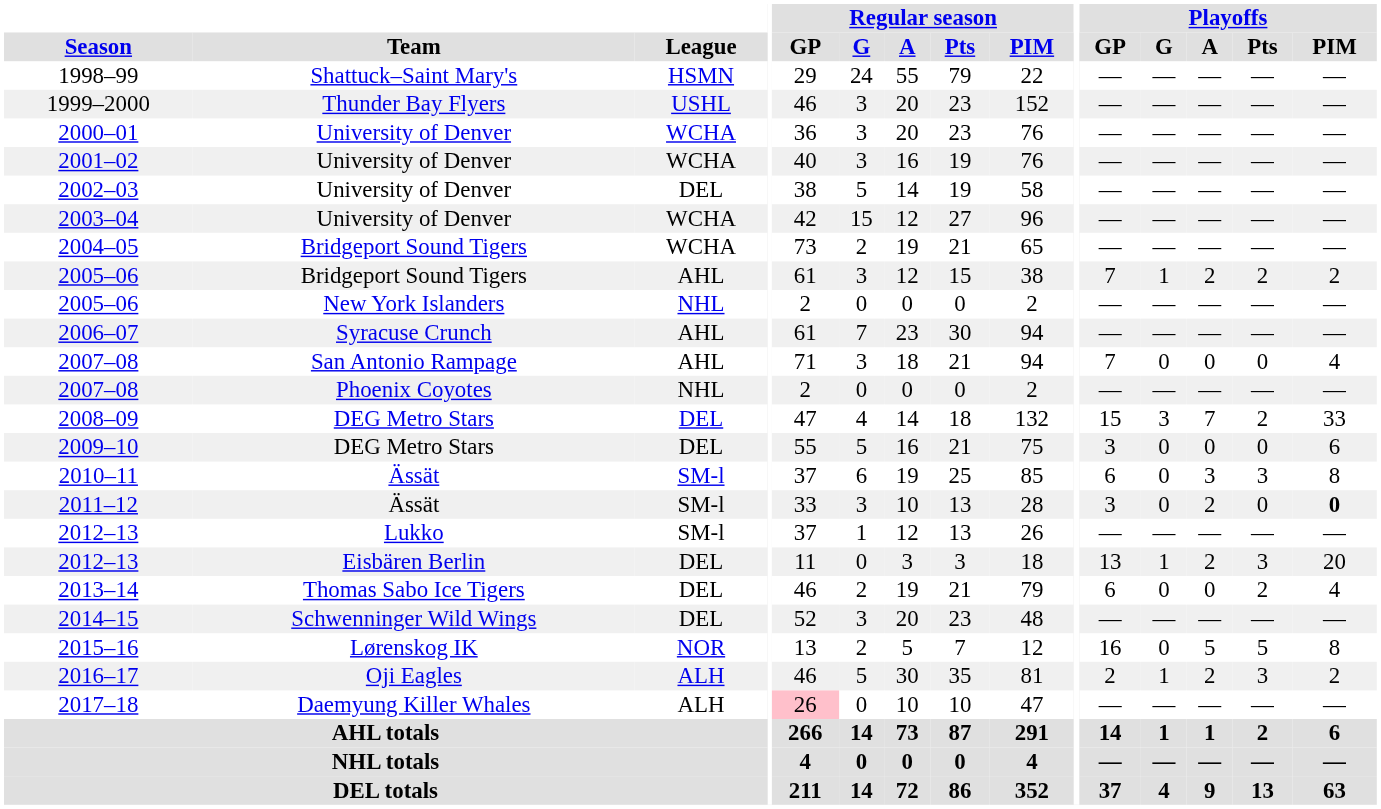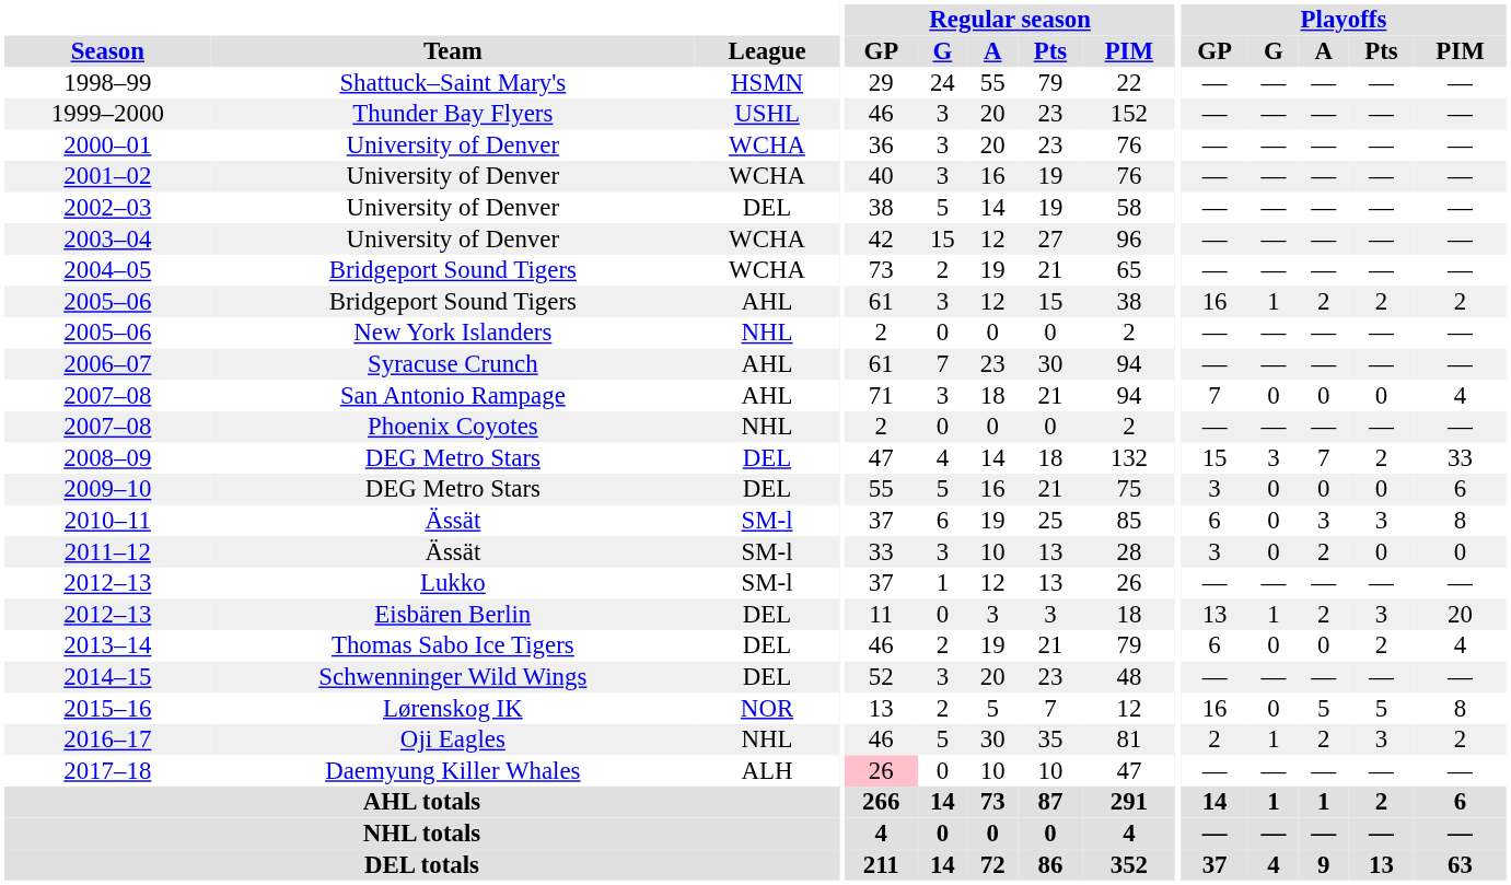 <table border="0" cellpadding="1" cellspacing="0" style="text-align:center; width:60em">
 <tr bgcolor="#e0e0e0">
 <th colspan="3" bgcolor="#ffffff"></th>
 <th rowspan="99" bgcolor="#ffffff"></th>
 <th colspan="5"><a href='#'>Regular season</a></th>
 <th rowspan="99" bgcolor="#ffffff"></th>
 <th colspan="5"><a href='#'>Playoffs</a></th>
 </tr>
 <tr bgcolor="#e0e0e0">
 <th><a href='#'>Season</a></th>
 <th>Team</th>
 <th>League</th>
 <th>GP</th>
 <th><a href='#'>G</a></th>
 <th><a href='#'>A</a></th>
 <th><a href='#'>Pts</a></th>
 <th><a href='#'>PIM</a></th>
 <th>GP</th>
 <th>G</th>
 <th>A</th>
 <th>Pts</th>
 <th>PIM</th>
 </tr>
 <tr>
 <td>1998–99</td>
 <td><a href='#'>Shattuck–Saint Mary's</a></td>
 <td><a href='#'>HSMN</a></td>
 <td>29</td>
 <td>24</td>
 <td>55</td>
 <td>79</td>
 <td>22</td>
 <td>—</td>
 <td>—</td>
 <td>—</td>
 <td>—</td>
 <td>—</td>
 </tr>
 <tr bgcolor="#f0f0f0">
 <td>1999–2000</td>
 <td><a href='#'>Thunder Bay Flyers</a></td>
 <td><a href='#'>USHL</a></td>
 <td>46</td>
 <td>3</td>
 <td>20</td>
 <td>23</td>
 <td>152</td>
 <td>—</td>
 <td>—</td>
 <td>—</td>
 <td>—</td>
 <td>—</td>
 </tr>
 <tr>
 <td><a href='#'>2000–01</a></td>
 <td><a href='#'>University of Denver</a></td>
 <td><a href='#'>WCHA</a></td>
 <td>36</td>
 <td>3</td>
 <td>20</td>
 <td>23</td>
 <td>76</td>
 <td>—</td>
 <td>—</td>
 <td>—</td>
 <td>—</td>
 <td>—</td>
 </tr>
 <tr bgcolor="#f0f0f0">
 <td><a href='#'>2001–02</a></td>
 <td>University of Denver</td>
 <td>WCHA</td>
 <td>40</td>
 <td>3</td>
 <td>16</td>
 <td>19</td>
 <td>76</td>
 <td>—</td>
 <td>—</td>
 <td>—</td>
 <td>—</td>
 <td>—</td>
 </tr>
 <tr>
 <td><a href='#'>2002–03</a></td>
 <td>University of Denver</td>
 <td>DEL</td>
 <td>38</td>
 <td>5</td>
 <td>14</td>
 <td>19</td>
 <td>58</td>
 <td>—</td>
 <td>—</td>
 <td>—</td>
 <td>—</td>
 <td>—</td>
 </tr>
 <tr bgcolor="#f0f0f0">
 <td><a href='#'>2003–04</a></td>
 <td>University of Denver</td>
 <td>WCHA</td>
 <td>42</td>
 <td>15</td>
 <td>12</td>
 <td>27</td>
 <td>96</td>
 <td>—</td>
 <td>—</td>
 <td>—</td>
 <td>—</td>
 <td>—</td>
 </tr>
 <tr>
 <td><a href='#'>2004–05</a></td>
 <td><a href='#'>Bridgeport Sound Tigers</a></td>
 <td>WCHA</td>
 <td>73</td>
 <td>2</td>
 <td>19</td>
 <td>21</td>
 <td>65</td>
 <td>—</td>
 <td>—</td>
 <td>—</td>
 <td>—</td>
 <td>—</td>
 </tr>
 <tr bgcolor="#f0f0f0">
 <td><a href='#'>2005–06</a></td>
 <td>Bridgeport Sound Tigers</td>
 <td>AHL</td>
 <td>61</td>
 <td>3</td>
 <td>12</td>
 <td>15</td>
 <td>38</td>
-<td>7</td>
+<td>16</td>
 <td>1</td>
 <td>2</td>
 <td>2</td>
 <td>2</td>
 </tr>
 <tr>
 <td><a href='#'>2005–06</a></td>
 <td><a href='#'>New York Islanders</a></td>
 <td><a href='#'>NHL</a></td>
 <td>2</td>
 <td>0</td>
 <td>0</td>
 <td>0</td>
 <td>2</td>
 <td>—</td>
 <td>—</td>
 <td>—</td>
 <td>—</td>
 <td>—</td>
 </tr>
 <tr bgcolor="#f0f0f0">
 <td><a href='#'>2006–07</a></td>
 <td><a href='#'>Syracuse Crunch</a></td>
 <td>AHL</td>
 <td>61</td>
 <td>7</td>
 <td>23</td>
 <td>30</td>
 <td>94</td>
 <td>—</td>
 <td>—</td>
 <td>—</td>
 <td>—</td>
 <td>—</td>
 </tr>
 <tr>
 <td><a href='#'>2007–08</a></td>
 <td><a href='#'>San Antonio Rampage</a></td>
 <td>AHL</td>
 <td>71</td>
 <td>3</td>
 <td>18</td>
 <td>21</td>
 <td>94</td>
 <td>7</td>
 <td>0</td>
 <td>0</td>
 <td>0</td>
 <td>4</td>
 </tr>
 <tr bgcolor="#f0f0f0">
 <td><a href='#'>2007–08</a></td>
 <td><a href='#'>Phoenix Coyotes</a></td>
 <td>NHL</td>
 <td>2</td>
 <td>0</td>
 <td>0</td>
 <td>0</td>
 <td>2</td>
 <td>—</td>
 <td>—</td>
 <td>—</td>
 <td>—</td>
 <td>—</td>
 </tr>
 <tr>
 <td><a href='#'>2008–09</a></td>
 <td><a href='#'>DEG Metro Stars</a></td>
 <td><a href='#'>DEL</a></td>
 <td>47</td>
 <td>4</td>
 <td>14</td>
 <td>18</td>
 <td>132</td>
 <td>15</td>
 <td>3</td>
 <td>7</td>
 <td>2</td>
 <td>33</td>
 </tr>
 <tr bgcolor="#f0f0f0">
 <td><a href='#'>2009–10</a></td>
 <td>DEG Metro Stars</td>
 <td>DEL</td>
 <td>55</td>
 <td>5</td>
 <td>16</td>
 <td>21</td>
 <td>75</td>
 <td>3</td>
 <td>0</td>
 <td>0</td>
 <td>0</td>
 <td>6</td>
 </tr>
 <tr>
 <td><a href='#'>2010–11</a></td>
 <td><a href='#'>Ässät</a></td>
 <td><a href='#'>SM-l</a></td>
 <td>37</td>
 <td>6</td>
 <td>19</td>
 <td>25</td>
 <td>85</td>
 <td>6</td>
 <td>0</td>
 <td>3</td>
 <td>3</td>
 <td>8</td>
 </tr>
 <tr bgcolor="#f0f0f0">
 <td><a href='#'>2011–12</a></td>
 <td>Ässät</td>
 <td>SM-l</td>
 <td>33</td>
 <td>3</td>
 <td>10</td>
 <td>13</td>
 <td>28</td>
 <td>3</td>
 <td>0</td>
 <td>2</td>
 <td>0</td>
-<td><strong>0</strong></td>
+<td>0</td>
 </tr>
 <tr>
 <td><a href='#'>2012–13</a></td>
 <td><a href='#'>Lukko</a></td>
 <td>SM-l</td>
 <td>37</td>
 <td>1</td>
 <td>12</td>
 <td>13</td>
 <td>26</td>
 <td>—</td>
 <td>—</td>
 <td>—</td>
 <td>—</td>
 <td>—</td>
 </tr>
 <tr bgcolor="#f0f0f0">
 <td><a href='#'>2012–13</a></td>
 <td><a href='#'>Eisbären Berlin</a></td>
 <td>DEL</td>
 <td>11</td>
 <td>0</td>
 <td>3</td>
 <td>3</td>
 <td>18</td>
 <td>13</td>
 <td>1</td>
 <td>2</td>
 <td>3</td>
 <td>20</td>
 </tr>
 <tr>
 <td><a href='#'>2013–14</a></td>
 <td><a href='#'>Thomas Sabo Ice Tigers</a></td>
 <td>DEL</td>
 <td>46</td>
 <td>2</td>
 <td>19</td>
 <td>21</td>
 <td>79</td>
 <td>6</td>
 <td>0</td>
 <td>0</td>
 <td>2</td>
 <td>4</td>
 </tr>
 <tr bgcolor="#f0f0f0">
 <td><a href='#'>2014–15</a></td>
 <td><a href='#'>Schwenninger Wild Wings</a></td>
 <td>DEL</td>
 <td>52</td>
 <td>3</td>
 <td>20</td>
 <td>23</td>
 <td>48</td>
 <td>—</td>
 <td>—</td>
 <td>—</td>
 <td>—</td>
 <td>—</td>
 </tr>
 <tr>
 <td><a href='#'>2015–16</a></td>
 <td><a href='#'>Lørenskog IK</a></td>
 <td><a href='#'>NOR</a></td>
 <td>13</td>
 <td>2</td>
 <td>5</td>
 <td>7</td>
 <td>12</td>
 <td>16</td>
 <td>0</td>
 <td>5</td>
 <td>5</td>
 <td>8</td>
 </tr>
 <tr bgcolor="#f0f0f0">
 <td><a href='#'>2016–17</a></td>
 <td><a href='#'>Oji Eagles</a></td>
-<td><a href='#'>ALH</a></td>
+<td>NHL</td>
 <td>46</td>
 <td>5</td>
 <td>30</td>
 <td>35</td>
 <td>81</td>
 <td>2</td>
 <td>1</td>
 <td>2</td>
 <td>3</td>
 <td>2</td>
 </tr>
 <tr>
 <td><a href='#'>2017–18</a></td>
 <td><a href='#'>Daemyung Killer Whales</a></td>
 <td>ALH</td>
 <td style="background: pink;">26</td>
 <td>0</td>
 <td>10</td>
 <td>10</td>
 <td>47</td>
 <td>—</td>
 <td>—</td>
 <td>—</td>
 <td>—</td>
 <td>—</td>
 </tr>
 <tr bgcolor="#e0e0e0">
 <th colspan="3">AHL totals</th>
 <th>266</th>
 <th>14</th>
 <th>73</th>
 <th>87</th>
 <th>291</th>
 <th>14</th>
 <th>1</th>
 <th>1</th>
 <th>2</th>
 <th>6</th>
 </tr>
 <tr bgcolor="#e0e0e0">
 <th colspan="3">NHL totals</th>
 <th>4</th>
 <th>0</th>
 <th>0</th>
 <th>0</th>
 <th>4</th>
 <th>—</th>
 <th>—</th>
 <th>—</th>
 <th>—</th>
 <th>—</th>
 </tr>
 <tr bgcolor="#e0e0e0">
 <th colspan="3">DEL totals</th>
 <th>211</th>
 <th>14</th>
 <th>72</th>
 <th>86</th>
 <th>352</th>
 <th>37</th>
 <th>4</th>
 <th>9</th>
 <th>13</th>
 <th>63</th>
 </tr>
 </table>
